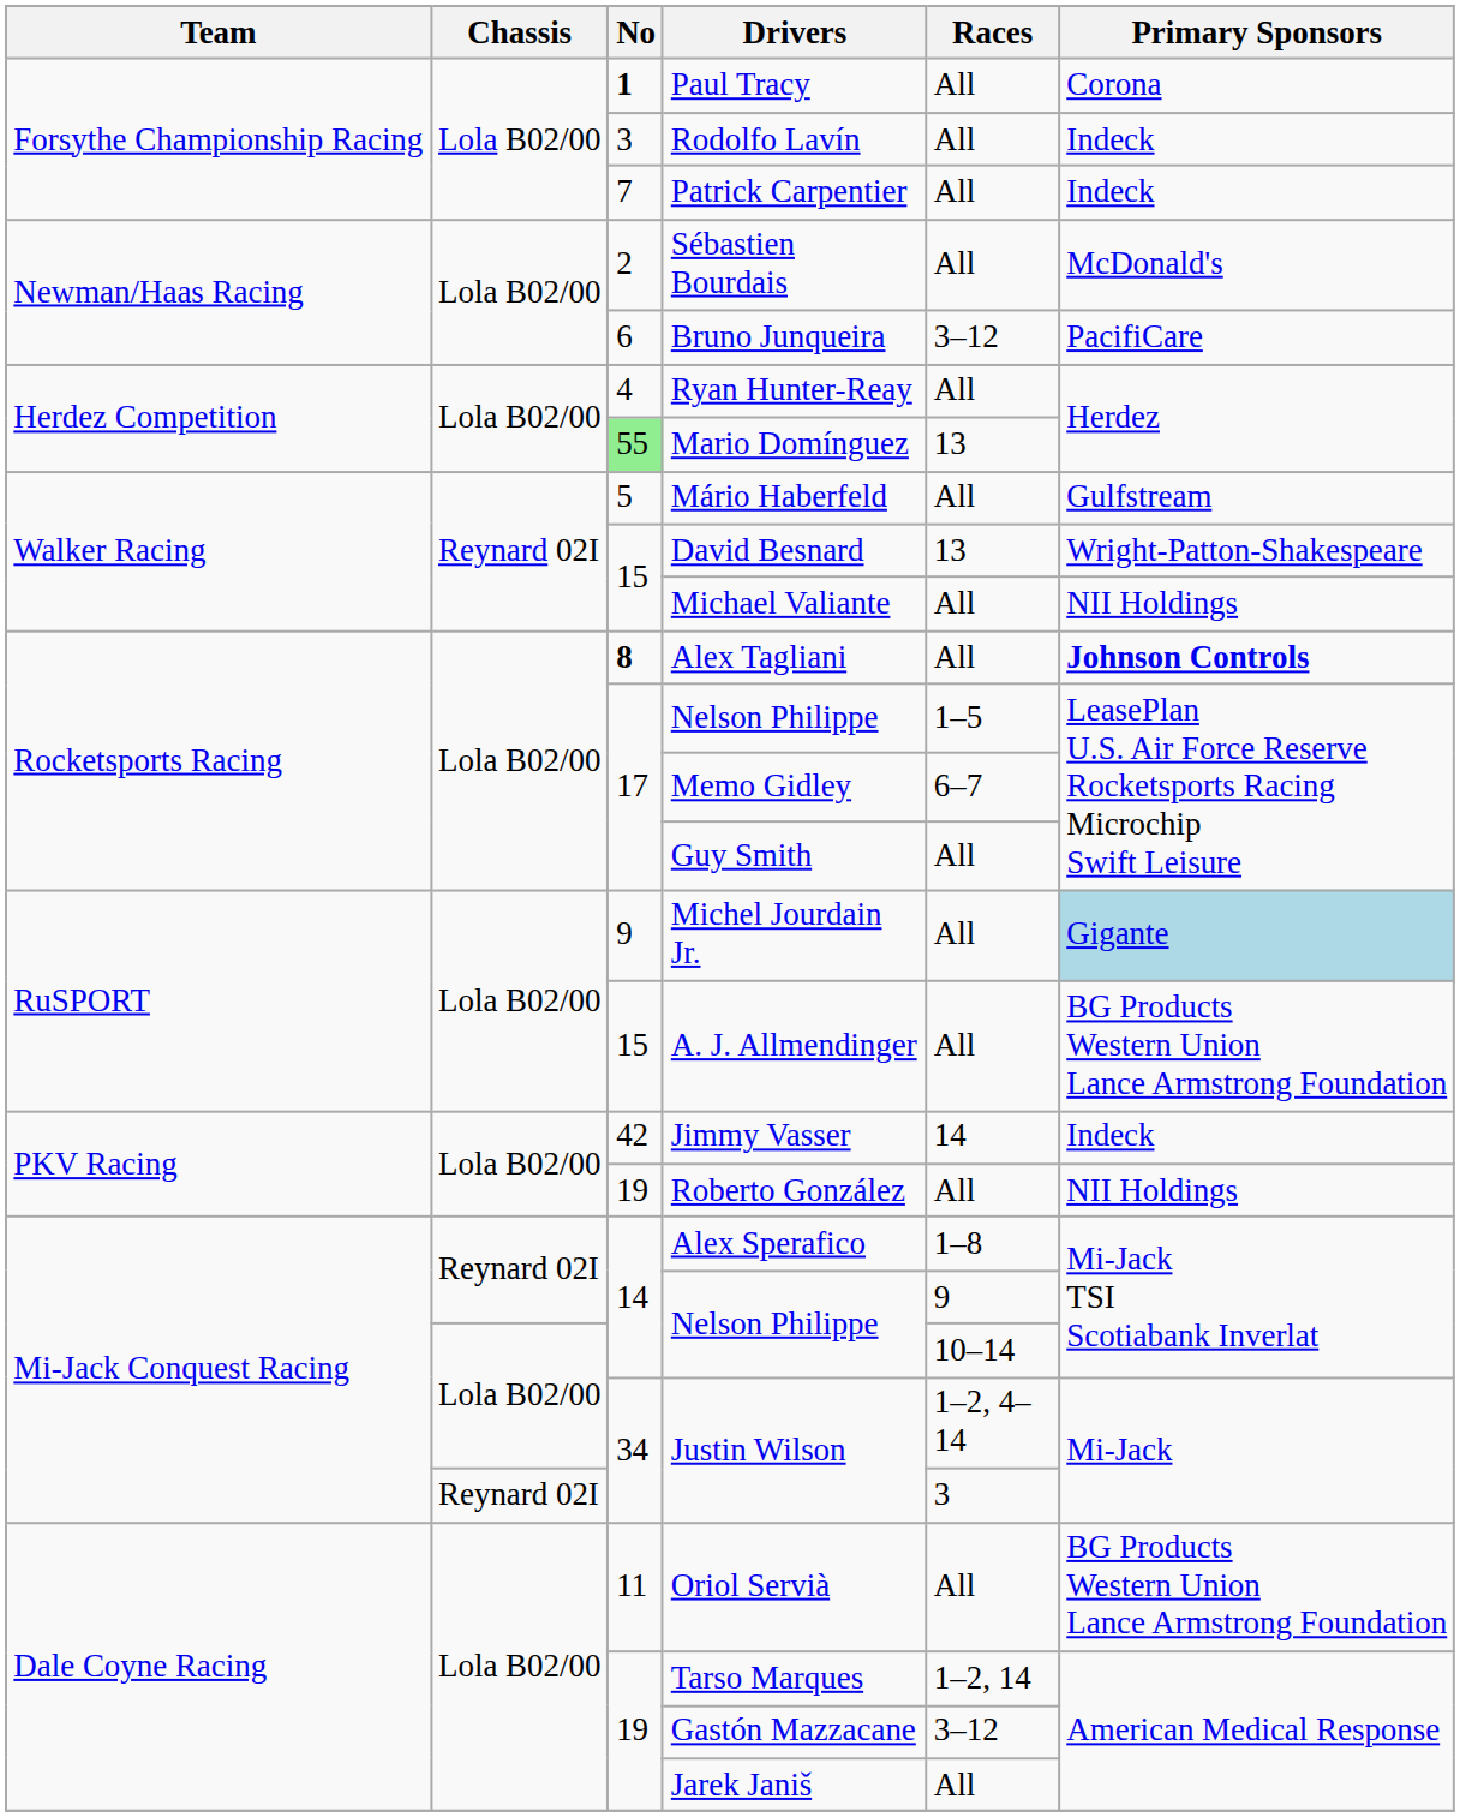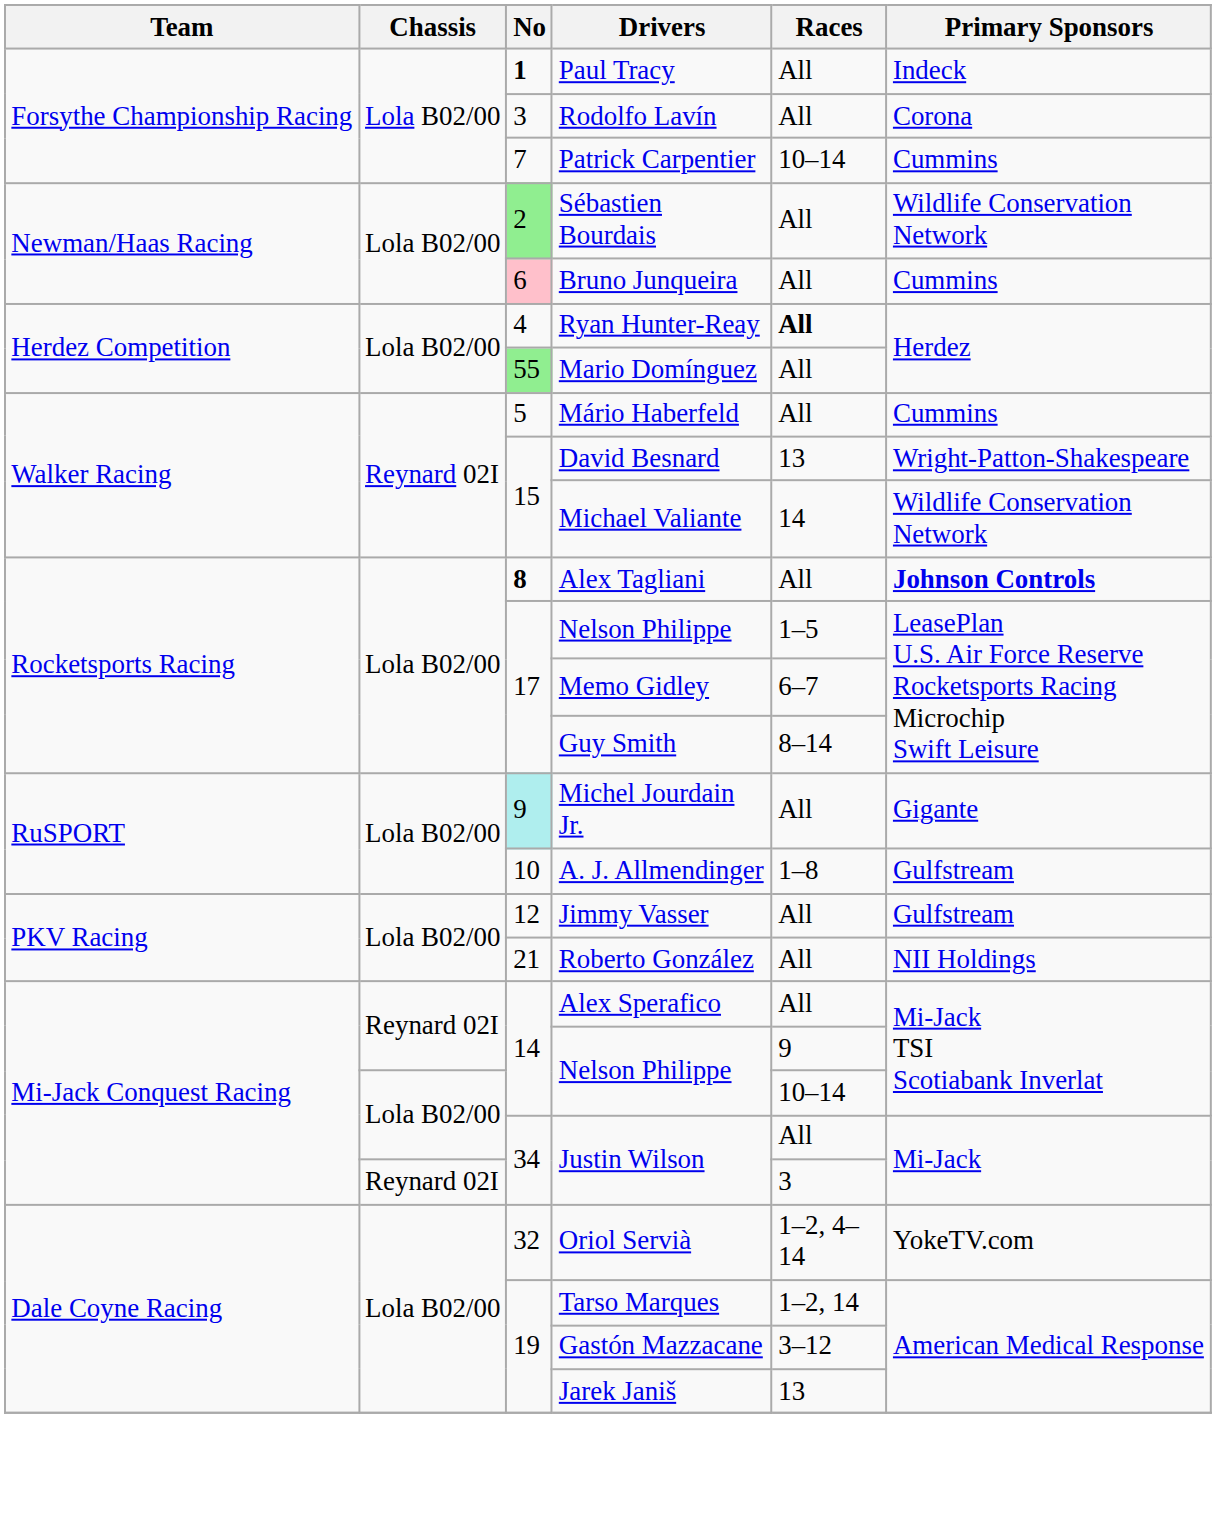 <table class="wikitable" style="font-size: 85%;">
 <tr>
 <th>Team</th>
 <th>Chassis</th>
 <th>No</th>
 <th>Drivers</th>
 <th>Races</th>
 <th>Primary Sponsors</th>
 </tr>
 <tr>
 <td rowspan=3 nowrap> <a href='#'>Forsythe Championship Racing</a></td>
 <td rowspan=3 nowrap><a href='#'>Lola</a> B02/00</td>
 <td><strong>1</strong></td>
 <td> <a href='#'>Paul Tracy</a></td>
 <td>All</td>
-<td><a href='#'>Corona</a></td>
+<td><a href='#'>Indeck</a></td>
 </tr>
 <tr>
 <td>3</td>
 <td> <a href='#'>Rodolfo Lavín</a></td>
 <td>All</td>
-<td><a href='#'>Indeck</a></td>
+<td><a href='#'>Corona</a></td>
 </tr>
 <tr>
 <td>7</td>
 <td> <a href='#'>Patrick Carpentier</a></td>
-<td>All</td>
-<td><a href='#'>Indeck</a></td>
+<td>10–14</td>
+<td><a href='#'>Cummins</a></td>
 </tr>
 <tr>
 <td rowspan=2> <a href='#'>Newman/Haas Racing</a></td>
 <td rowspan=2>Lola B02/00</td>
-<td>2</td>
+<td style="background: lightgreen;">2</td>
 <td> <a href='#'>Sébastien Bourdais</a></td>
 <td>All</td>
-<td><a href='#'>McDonald's</a></td>
+<td><a href='#'>Wildlife Conservation Network</a></td>
 </tr>
 <tr>
-<td>6</td>
+<td style="background: pink;">6</td>
 <td> <a href='#'>Bruno Junqueira</a></td>
-<td>3–12</td>
-<td><a href='#'>PacifiCare</a></td>
+<td>All</td>
+<td><a href='#'>Cummins</a></td>
 </tr>
 <tr>
 <td rowspan=2> <a href='#'>Herdez Competition</a></td>
 <td rowspan=2>Lola B02/00</td>
 <td>4</td>
 <td> <a href='#'>Ryan Hunter-Reay</a></td>
-<td>All</td>
+<td><strong>All</strong></td>
 <td rowspan=2><a href='#'>Herdez</a></td>
 </tr>
 <tr>
 <td style="background: lightgreen;">55</td>
 <td> <a href='#'>Mario Domínguez</a></td>
-<td>13</td>
+<td>All</td>
 </tr>
 <tr>
 <td rowspan="3"> <a href='#'>Walker Racing</a></td>
 <td rowspan="3"><a href='#'>Reynard</a> 02I</td>
 <td>5</td>
 <td> <a href='#'>Mário Haberfeld</a></td>
 <td>All</td>
-<td><a href='#'>Gulfstream</a></td>
+<td><a href='#'>Cummins</a></td>
 </tr>
 <tr>
 <td rowspan="2">15</td>
 <td> <a href='#'>David Besnard</a></td>
 <td>13</td>
 <td><a href='#'>Wright-Patton-Shakespeare</a></td>
 </tr>
 <tr>
 <td> <a href='#'>Michael Valiante</a></td>
-<td>All</td>
-<td><a href='#'>NII Holdings</a></td>
+<td>14</td>
+<td><a href='#'>Wildlife Conservation Network</a></td>
 </tr>
 <tr>
 <td rowspan=4> <a href='#'>Rocketsports Racing</a></td>
 <td rowspan=4>Lola B02/00</td>
 <td><strong>8</strong></td>
 <td> <a href='#'>Alex Tagliani</a></td>
 <td>All</td>
 <td><strong><a href='#'>Johnson Controls</a></strong></td>
 </tr>
 <tr>
 <td rowspan=3>17</td>
 <td> <a href='#'>Nelson Philippe</a></td>
 <td>1–5</td>
 <td rowspan=3><a href='#'>LeasePlan</a> <small></small><br><a href='#'>U.S. Air Force Reserve</a> <small></small><br><a href='#'>Rocketsports Racing</a> <small></small><br>Microchip <small></small><br><a href='#'>Swift Leisure</a> <small></small></td>
 </tr>
 <tr>
 <td> <a href='#'>Memo Gidley</a></td>
 <td>6–7</td>
 </tr>
 <tr>
 <td> <a href='#'>Guy Smith</a></td>
-<td>All</td>
+<td>8–14</td>
 </tr>
 <tr>
 <td rowspan=2> <a href='#'>RuSPORT</a></td>
 <td rowspan=2>Lola B02/00</td>
-<td>9</td>
+<td style="background: paleturquoise;">9</td>
 <td> <a href='#'>Michel Jourdain Jr.</a></td>
 <td>All</td>
-<td style="background: lightblue;"><a href='#'>Gigante</a></td>
+<td><a href='#'>Gigante</a></td>
 </tr>
 <tr>
-<td>15</td>
+<td>10</td>
 <td> <a href='#'>A. J. Allmendinger</a></td>
-<td>All</td>
-<td nowrap><a href='#'>BG Products</a> <small></small><br><a href='#'>Western Union</a> <small></small><br><a href='#'>Lance Armstrong Foundation</a> <small></small></td>
+<td>1–8</td>
+<td><a href='#'>Gulfstream</a></td>
 </tr>
 <tr>
 <td rowspan=2> <a href='#'>PKV Racing</a></td>
 <td rowspan=2>Lola B02/00</td>
-<td>42</td>
+<td>12</td>
 <td> <a href='#'>Jimmy Vasser</a></td>
-<td>14</td>
-<td><a href='#'>Indeck</a></td>
+<td>All</td>
+<td><a href='#'>Gulfstream</a></td>
 </tr>
 <tr>
-<td>19</td>
+<td>21</td>
 <td> <a href='#'>Roberto González</a></td>
 <td>All</td>
 <td><a href='#'>NII Holdings</a></td>
 </tr>
 <tr>
 <td rowspan=5> <a href='#'>Mi-Jack Conquest Racing</a></td>
 <td rowspan=2>Reynard 02I</td>
 <td rowspan=3>14</td>
 <td> <a href='#'>Alex Sperafico</a></td>
-<td>1–8</td>
+<td>All</td>
 <td rowspan=3><a href='#'>Mi-Jack</a> <small></small><br>TSI <small></small><br><a href='#'>Scotiabank Inverlat</a> <small></small></td>
 </tr>
 <tr>
 <td rowspan=2> <a href='#'>Nelson Philippe</a></td>
 <td>9</td>
 </tr>
 <tr>
 <td rowspan=2>Lola B02/00</td>
 <td>10–14</td>
 </tr>
 <tr>
 <td rowspan=2>34</td>
 <td rowspan=2> <a href='#'>Justin Wilson</a></td>
-<td>1–2, 4–14</td>
+<td>All</td>
 <td rowspan=2><a href='#'>Mi-Jack</a></td>
 </tr>
 <tr>
 <td>Reynard 02I</td>
 <td>3</td>
 </tr>
 <tr>
 <td rowspan=4> <a href='#'>Dale Coyne Racing</a></td>
 <td rowspan=4>Lola B02/00</td>
-<td>11</td>
+<td>32</td>
 <td> <a href='#'>Oriol Servià</a></td>
-<td>All</td>
-<td nowrap><a href='#'>BG Products</a> <small></small><br><a href='#'>Western Union</a> <small></small><br><a href='#'>Lance Armstrong Foundation</a> <small></small></td>
+<td>1–2, 4–14</td>
+<td>YokeTV.com</td>
 </tr>
 <tr>
 <td rowspan=3>19</td>
 <td> <a href='#'>Tarso Marques</a></td>
 <td>1–2, 14</td>
 <td rowspan=3><a href='#'>American Medical Response</a></td>
 </tr>
 <tr>
 <td nowrap> <a href='#'>Gastón Mazzacane</a></td>
 <td>3–12</td>
 </tr>
 <tr>
 <td> <a href='#'>Jarek Janiš</a></td>
-<td>All</td>
+<td>13</td>
 </tr>
 <tr>
 </tr>
 </table>
